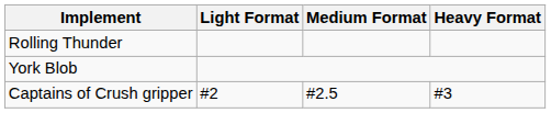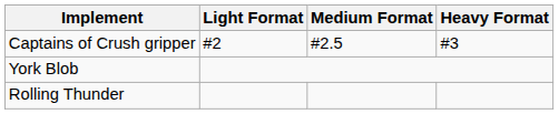 <table class="wikitable">
 <tr>
 <th>Implement</th>
 <th>Light Format</th>
 <th>Medium Format</th>
 <th>Heavy Format</th>
 </tr>
 <tr>
-<td>Rolling Thunder</td>
-<td></td>
-<td></td>
-<td></td>
+<td>Captains of Crush gripper</td>
+<td>#2</td>
+<td>#2.5</td>
+<td>#3</td>
 </tr>
 <tr>
 <td>York Blob</td>
 <td colspan="3"></td>
 </tr>
 <tr>
-<td>Captains of Crush gripper</td>
-<td>#2</td>
-<td>#2.5</td>
-<td>#3</td>
+<td>Rolling Thunder</td>
+<td></td>
+<td></td>
+<td></td>
 </tr>
 </table>
